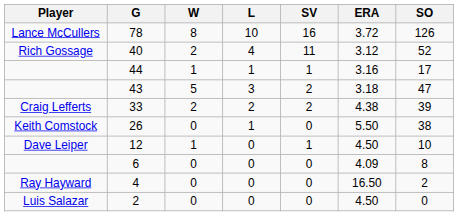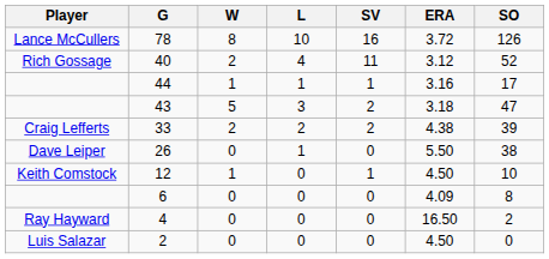 <table class="wikitable sortable">
 <tr>
 <th bgcolor="#DDDDFF" width="16%">Player</th>
 <th bgcolor="#DDDDFF" width="9%">G</th>
 <th bgcolor="#DDDDFF" width="9%">W</th>
 <th bgcolor="#DDDDFF" width="9%">L</th>
 <th bgcolor="#DDDDFF" width="9%">SV</th>
 <th bgcolor="#DDDDFF" width="9%">ERA</th>
 <th bgcolor="#DDDDFF" width="9%">SO</th>
 </tr>
 <tr align="center">
 <td><a href='#'>Lance McCullers</a></td>
 <td>78</td>
 <td>8</td>
 <td>10</td>
 <td>16</td>
 <td>3.72</td>
 <td>126</td>
 </tr>
 <tr align=center>
 <td><a href='#'>Rich Gossage</a></td>
 <td>40</td>
 <td>2</td>
 <td>4</td>
 <td>11</td>
 <td>3.12</td>
 <td>52</td>
 </tr>
 <tr align=center>
 <td></td>
 <td>44</td>
 <td>1</td>
 <td>1</td>
 <td>1</td>
 <td>3.16</td>
 <td>17</td>
 </tr>
 <tr align="center">
 <td></td>
 <td>43</td>
 <td>5</td>
 <td>3</td>
 <td>2</td>
 <td>3.18</td>
 <td>47</td>
 </tr>
 <tr align="center">
 <td><a href='#'>Craig Lefferts</a></td>
 <td>33</td>
 <td>2</td>
 <td>2</td>
 <td>2</td>
 <td>4.38</td>
 <td>39</td>
 </tr>
 <tr align=center>
-<td><a href='#'>Keith Comstock</a></td>
+<td><a href='#'>Dave Leiper</a></td>
 <td>26</td>
 <td>0</td>
 <td>1</td>
 <td>0</td>
 <td>5.50</td>
 <td>38</td>
 </tr>
 <tr align=center>
-<td><a href='#'>Dave Leiper</a></td>
+<td><a href='#'>Keith Comstock</a></td>
 <td>12</td>
 <td>1</td>
 <td>0</td>
 <td>1</td>
 <td>4.50</td>
 <td>10</td>
 </tr>
 <tr align=center>
 <td></td>
 <td>6</td>
 <td>0</td>
 <td>0</td>
 <td>0</td>
 <td>4.09</td>
 <td>8</td>
 </tr>
 <tr align="center">
 <td><a href='#'>Ray Hayward</a></td>
 <td>4</td>
 <td>0</td>
 <td>0</td>
 <td>0</td>
 <td>16.50</td>
 <td>2</td>
 </tr>
 <tr align=center>
 <td><a href='#'>Luis Salazar</a></td>
 <td>2</td>
 <td>0</td>
 <td>0</td>
 <td>0</td>
 <td>4.50</td>
 <td>0</td>
 </tr>
 </table>
